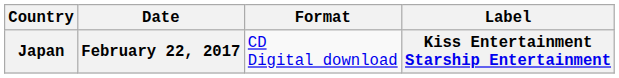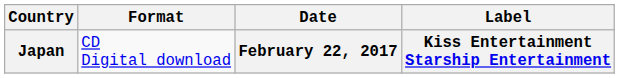 <table class="wikitable plainrowheaders">
 <tr>
 <th scope="col">Country</th>
+<th>Format</th>
 <th>Date</th>
-<th>Format</th>
 <th>Label</th>
 </tr>
 <tr>
 <th scope="row" rowspan="1">Japan</th>
+<td><a href='#'>CD</a><br><a href='#'>Digital download</a></td>
 <th scope="row" rowspan="1">February 22, 2017</th>
-<td><a href='#'>CD</a><br><a href='#'>Digital download</a></td>
 <th scope="row" rowspan="1">Kiss Entertainment<br><a href='#'>Starship Entertainment</a></th>
 </tr>
 </table>
